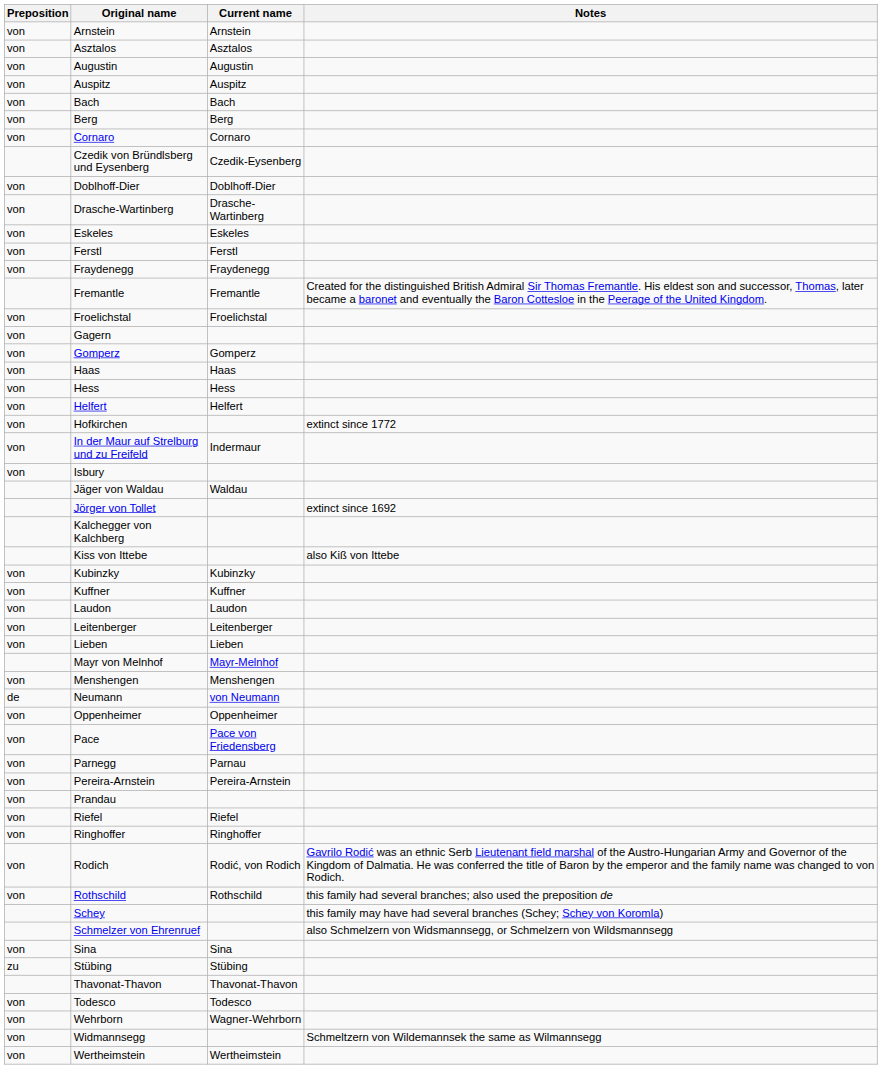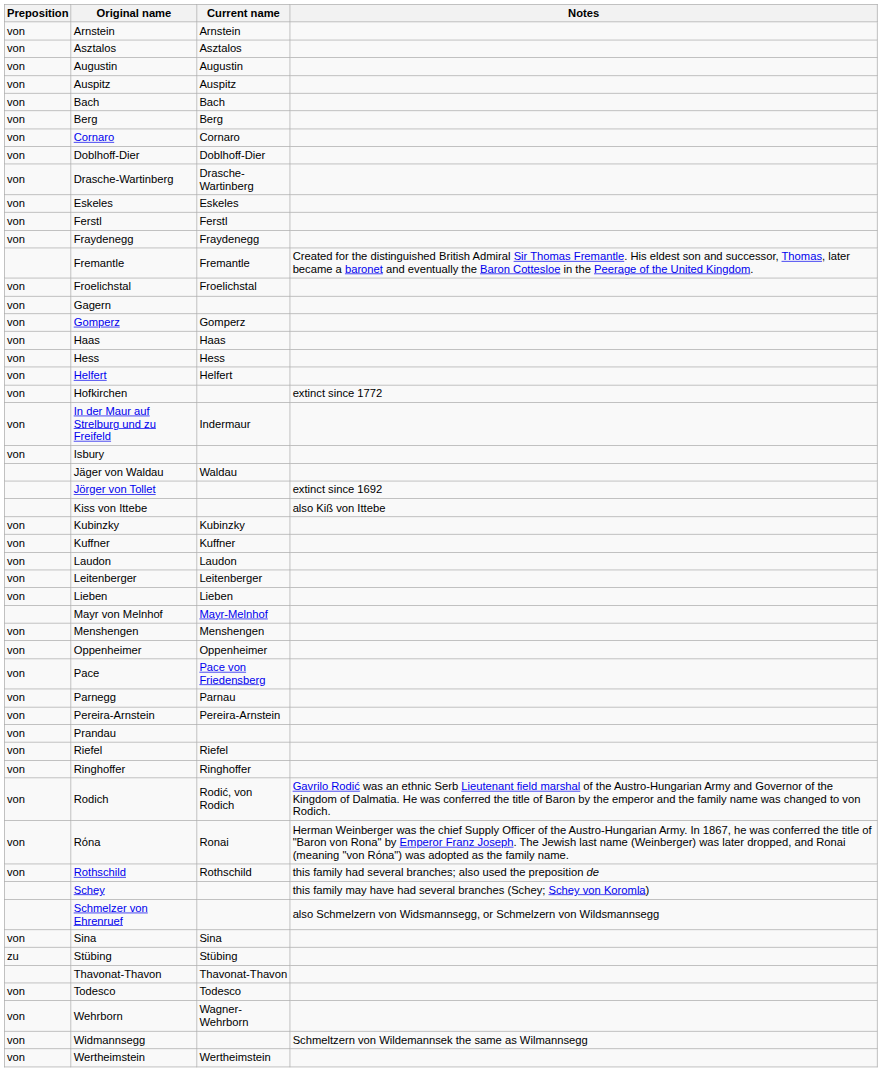 <table class="wikitable">
 <tr>
 <th>Preposition</th>
 <th>Original name</th>
 <th>Current name</th>
 <th>Notes</th>
 </tr>
 <tr>
 <td>von</td>
 <td>Arnstein</td>
 <td>Arnstein</td>
 <td></td>
 </tr>
 <tr>
 <td>von</td>
 <td>Asztalos</td>
 <td>Asztalos</td>
 <td></td>
 </tr>
 <tr>
 <td>von</td>
 <td>Augustin</td>
 <td>Augustin</td>
 <td></td>
 </tr>
 <tr>
 <td>von</td>
 <td>Auspitz</td>
 <td>Auspitz</td>
 <td></td>
 </tr>
 <tr>
 <td>von</td>
 <td>Bach</td>
 <td>Bach</td>
 <td></td>
 </tr>
 <tr>
 <td>von</td>
 <td>Berg</td>
 <td>Berg</td>
 <td></td>
 </tr>
 <tr>
 <td>von</td>
 <td><a href='#'>Cornaro</a></td>
 <td>Cornaro</td>
-<td></td>
-</tr>
-<tr>
-<td></td>
-<td>Czedik von Bründlsberg und Eysenberg</td>
-<td>Czedik-Eysenberg</td>
 <td></td>
 </tr>
 <tr>
 <td>von</td>
 <td>Doblhoff-Dier</td>
 <td>Doblhoff-Dier</td>
 <td></td>
 </tr>
 <tr>
 <td>von</td>
 <td>Drasche-Wartinberg</td>
 <td>Drasche-Wartinberg</td>
 <td></td>
 </tr>
 <tr>
 <td>von</td>
 <td>Eskeles</td>
 <td>Eskeles</td>
 <td></td>
 </tr>
 <tr>
 <td>von</td>
 <td>Ferstl</td>
 <td>Ferstl</td>
 <td></td>
 </tr>
 <tr>
 <td>von</td>
 <td>Fraydenegg</td>
 <td>Fraydenegg</td>
 <td></td>
 </tr>
 <tr>
 <td></td>
 <td>Fremantle</td>
 <td>Fremantle</td>
 <td>Created for the distinguished British Admiral <a href='#'>Sir Thomas Fremantle</a>. His eldest son and successor, <a href='#'>Thomas</a>, later became a <a href='#'>baronet</a> and eventually the <a href='#'>Baron Cottesloe</a> in the <a href='#'>Peerage of the United Kingdom</a>.</td>
 </tr>
 <tr>
 <td>von</td>
 <td>Froelichstal</td>
 <td>Froelichstal</td>
 <td></td>
 </tr>
 <tr>
 <td>von</td>
 <td>Gagern</td>
 <td></td>
 <td></td>
 </tr>
 <tr>
 <td>von</td>
 <td><a href='#'>Gomperz</a></td>
 <td>Gomperz</td>
 <td></td>
 </tr>
 <tr>
 <td>von</td>
 <td>Haas</td>
 <td>Haas</td>
 <td></td>
 </tr>
 <tr>
 <td>von</td>
 <td>Hess</td>
 <td>Hess</td>
 <td></td>
 </tr>
 <tr>
 <td>von</td>
 <td><a href='#'>Helfert</a></td>
 <td>Helfert</td>
 <td></td>
 </tr>
 <tr>
 <td>von</td>
 <td>Hofkirchen</td>
 <td></td>
 <td>extinct since 1772</td>
 </tr>
 <tr>
 <td>von</td>
 <td><a href='#'>In der Maur auf Strelburg und zu Freifeld</a></td>
 <td>Indermaur</td>
 <td></td>
 </tr>
 <tr>
 <td>von</td>
 <td>Isbury</td>
 <td></td>
 <td></td>
 </tr>
 <tr>
 <td></td>
 <td>Jäger von Waldau</td>
 <td>Waldau</td>
 <td></td>
 </tr>
 <tr>
 <td></td>
 <td><a href='#'>Jörger von Tollet</a></td>
 <td></td>
 <td>extinct since 1692</td>
 </tr>
 <tr>
 <td></td>
-<td>Kalchegger von Kalchberg</td>
-<td></td>
-<td></td>
-</tr>
-<tr>
-<td></td>
 <td>Kiss von Ittebe</td>
 <td></td>
 <td>also Kiß von Ittebe</td>
 </tr>
 <tr>
 <td>von</td>
 <td>Kubinzky</td>
 <td>Kubinzky</td>
 <td></td>
 </tr>
 <tr>
 <td>von</td>
 <td>Kuffner</td>
 <td>Kuffner</td>
 <td></td>
 </tr>
 <tr>
 <td>von</td>
 <td>Laudon</td>
 <td>Laudon</td>
 <td></td>
 </tr>
 <tr>
 <td>von</td>
 <td>Leitenberger</td>
 <td>Leitenberger</td>
 <td></td>
 </tr>
 <tr>
 <td>von</td>
 <td>Lieben</td>
 <td>Lieben</td>
 <td></td>
 </tr>
 <tr>
 <td></td>
 <td>Mayr von Melnhof</td>
 <td><a href='#'>Mayr-Melnhof</a></td>
 <td></td>
 </tr>
 <tr>
 <td>von</td>
 <td>Menshengen</td>
 <td>Menshengen</td>
-<td></td>
-</tr>
-<tr>
-<td>de</td>
-<td>Neumann</td>
-<td><a href='#'>von Neumann</a></td>
 <td></td>
 </tr>
 <tr>
 <td>von</td>
 <td>Oppenheimer</td>
 <td>Oppenheimer</td>
 <td></td>
 </tr>
 <tr>
 <td>von</td>
 <td>Pace</td>
 <td><a href='#'>Pace von Friedensberg</a></td>
 <td></td>
 </tr>
 <tr>
 <td>von</td>
 <td>Parnegg</td>
 <td>Parnau</td>
 <td></td>
 </tr>
 <tr>
 <td>von</td>
 <td>Pereira-Arnstein</td>
 <td>Pereira-Arnstein</td>
 <td></td>
 </tr>
 <tr>
 <td>von</td>
 <td>Prandau</td>
 <td></td>
 <td></td>
 </tr>
 <tr>
 <td>von</td>
 <td>Riefel</td>
 <td>Riefel</td>
 <td></td>
 </tr>
 <tr>
 <td>von</td>
 <td>Ringhoffer</td>
 <td>Ringhoffer</td>
 <td></td>
 </tr>
 <tr>
 <td>von</td>
 <td>Rodich</td>
 <td>Rodić, von Rodich</td>
 <td><a href='#'>Gavrilo Rodić</a> was an ethnic Serb <a href='#'>Lieutenant field marshal</a> of the Austro-Hungarian Army and Governor of the Kingdom of Dalmatia. He was conferred the title of Baron by the emperor and the family name was changed to von Rodich.</td>
+</tr>
+<tr>
+<td>von</td>
+<td>Rόna</td>
+<td>Ronai</td>
+<td>Herman Weinberger was the chief Supply Officer of the Austro-Hungarian Army. In 1867, he was conferred the title of "Baron von Rona" by <a href='#'>Emperor Franz Joseph</a>. The Jewish last name (Weinberger) was later dropped, and Ronai (meaning "von Rόna") was adopted as the family name.</td>
 </tr>
 <tr>
 <td>von</td>
 <td><a href='#'>Rothschild</a></td>
 <td>Rothschild</td>
 <td>this family had several branches; also used the preposition <em>de</em></td>
 </tr>
 <tr>
 <td></td>
 <td><a href='#'>Schey</a></td>
 <td></td>
 <td>this family may have had several branches (Schey; <a href='#'>Schey von Koromla</a>)</td>
 </tr>
 <tr>
 <td></td>
 <td><a href='#'>Schmelzer von Ehrenruef</a></td>
 <td></td>
 <td>also Schmelzern von Widsmannsegg, or Schmelzern von Wildsmannsegg</td>
 </tr>
 <tr>
 <td>von</td>
 <td>Sina</td>
 <td>Sina</td>
 <td></td>
 </tr>
 <tr>
 <td>zu</td>
 <td>Stübing</td>
 <td>Stübing</td>
 <td></td>
 </tr>
 <tr>
 <td></td>
 <td>Thavonat-Thavon</td>
 <td>Thavonat-Thavon</td>
 <td></td>
 </tr>
 <tr>
 <td>von</td>
 <td>Todesco</td>
 <td>Todesco</td>
 <td></td>
 </tr>
 <tr>
 <td>von</td>
 <td>Wehrborn</td>
 <td>Wagner-Wehrborn</td>
 <td></td>
 </tr>
 <tr>
 <td>von</td>
 <td>Widmannsegg</td>
 <td></td>
 <td>Schmeltzern von Wildemannsek the same as Wilmannsegg</td>
 </tr>
 <tr>
 <td>von</td>
 <td>Wertheimstein</td>
 <td>Wertheimstein</td>
 <td></td>
 </tr>
 </table>
